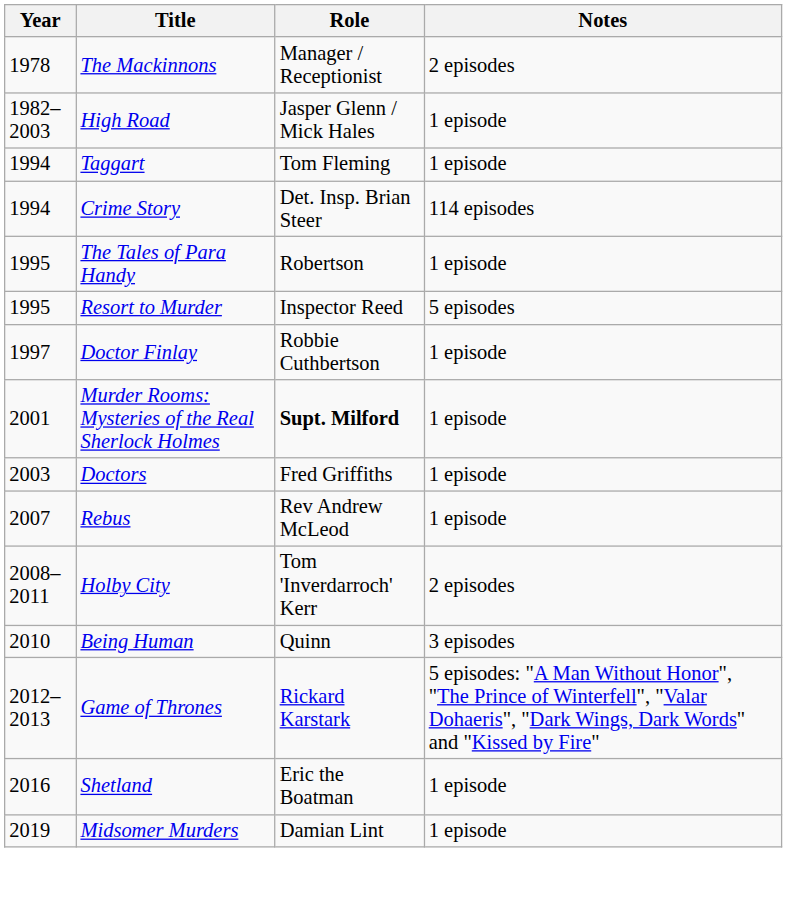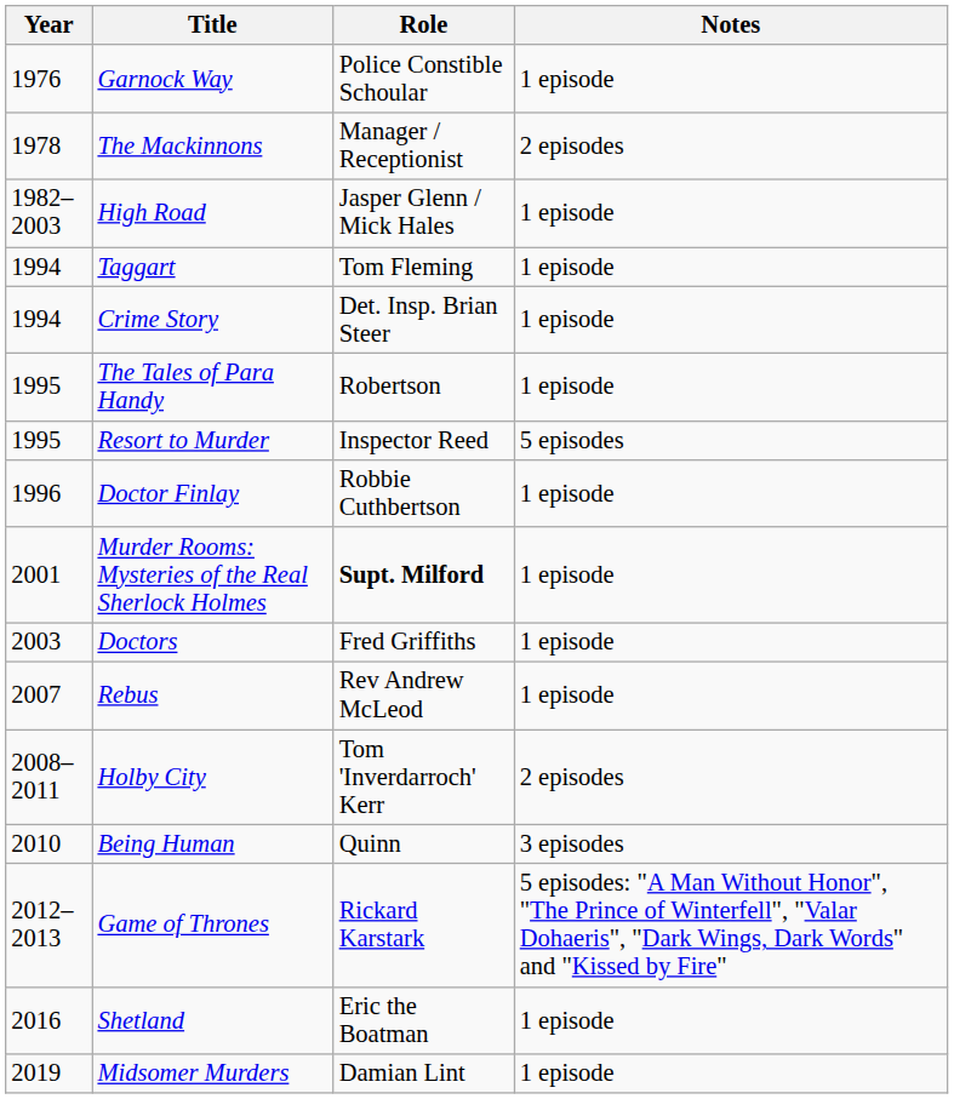 <table class="wikitable sortable">
 <tr>
 <th>Year</th>
 <th>Title</th>
 <th>Role</th>
 <th>Notes</th>
+</tr>
+<tr>
+<td>1976</td>
+<td><em><a href='#'>Garnock Way</a></em></td>
+<td>Police Constible Schoular</td>
+<td>1 episode</td>
 </tr>
 <tr>
 <td>1978</td>
 <td><em><a href='#'>The Mackinnons</a></em></td>
 <td>Manager / Receptionist</td>
 <td>2 episodes</td>
 </tr>
 <tr>
 <td>1982–2003</td>
 <td><em><a href='#'>High Road</a></em></td>
 <td>Jasper Glenn / Mick Hales</td>
 <td>1 episode</td>
 </tr>
 <tr>
 <td>1994</td>
 <td><em><a href='#'>Taggart</a></em></td>
 <td>Tom Fleming</td>
 <td>1 episode</td>
 </tr>
 <tr>
 <td>1994</td>
 <td><em><a href='#'>Crime Story</a></em></td>
 <td>Det. Insp. Brian Steer</td>
-<td>114 episodes</td>
+<td>1 episode</td>
 </tr>
 <tr>
 <td>1995</td>
 <td><em><a href='#'>The Tales of Para Handy</a></em></td>
 <td>Robertson</td>
 <td>1 episode</td>
 </tr>
 <tr>
 <td>1995</td>
 <td><em><a href='#'>Resort to Murder</a></em></td>
 <td>Inspector Reed</td>
 <td>5 episodes</td>
 </tr>
 <tr>
-<td>1997</td>
+<td>1996</td>
 <td><em><a href='#'>Doctor Finlay</a></em></td>
 <td>Robbie Cuthbertson</td>
 <td>1 episode</td>
 </tr>
 <tr>
 <td>2001</td>
 <td><em><a href='#'>Murder Rooms: Mysteries of the Real Sherlock Holmes</a></em></td>
 <td><strong>Supt. Milford</strong></td>
 <td>1 episode</td>
 </tr>
 <tr>
 <td>2003</td>
 <td><em><a href='#'>Doctors</a></em></td>
 <td>Fred Griffiths</td>
 <td>1 episode</td>
 </tr>
 <tr>
 <td>2007</td>
 <td><em><a href='#'>Rebus</a></em></td>
 <td>Rev Andrew McLeod</td>
 <td>1 episode</td>
 </tr>
 <tr>
 <td>2008–2011</td>
 <td><em><a href='#'>Holby City</a></em></td>
 <td>Tom 'Inverdarroch' Kerr</td>
 <td>2 episodes</td>
 </tr>
 <tr>
 <td>2010</td>
 <td><em><a href='#'>Being Human</a></em></td>
 <td>Quinn</td>
 <td>3 episodes</td>
 </tr>
 <tr>
 <td>2012–2013</td>
 <td><em><a href='#'>Game of Thrones</a></em></td>
 <td><a href='#'>Rickard Karstark</a></td>
 <td>5 episodes: "<a href='#'>A Man Without Honor</a>", "<a href='#'>The Prince of Winterfell</a>", "<a href='#'>Valar Dohaeris</a>", "<a href='#'>Dark Wings, Dark Words</a>" and "<a href='#'>Kissed by Fire</a>"</td>
 </tr>
 <tr>
 <td>2016</td>
 <td><em><a href='#'>Shetland</a></em></td>
 <td>Eric the Boatman</td>
 <td>1 episode</td>
 </tr>
 <tr>
 <td>2019</td>
 <td><em><a href='#'>Midsomer Murders</a></em></td>
 <td>Damian Lint</td>
 <td>1 episode</td>
 </tr>
 </table>
